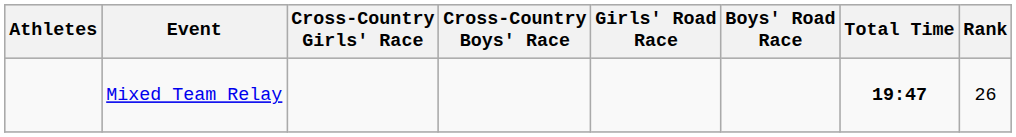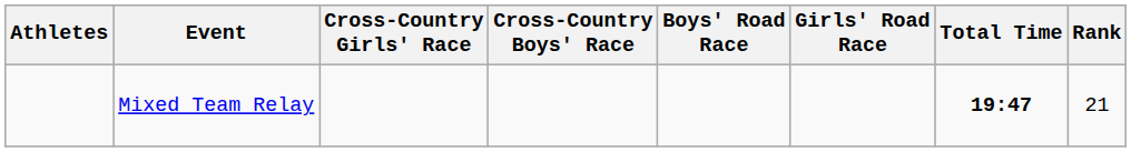 <table class="wikitable" style="font-size:90%;">
 <tr>
 <th>Athletes</th>
 <th>Event</th>
 <th>Cross-Country<br>Girls' Race</th>
 <th>Cross-Country<br>Boys' Race</th>
+<th>Boys' Road<br>Race</th>
 <th>Girls' Road<br>Race</th>
-<th>Boys' Road<br>Race</th>
 <th>Total Time</th>
 <th>Rank</th>
 </tr>
 <tr align=center>
 <td align=left><br><br><br></td>
 <td align=left><a href='#'>Mixed Team Relay</a></td>
 <td></td>
 <td></td>
 <td></td>
 <td></td>
 <td><strong>19:47</strong></td>
-<td>26</td>
+<td>21</td>
 </tr>
 </table>
